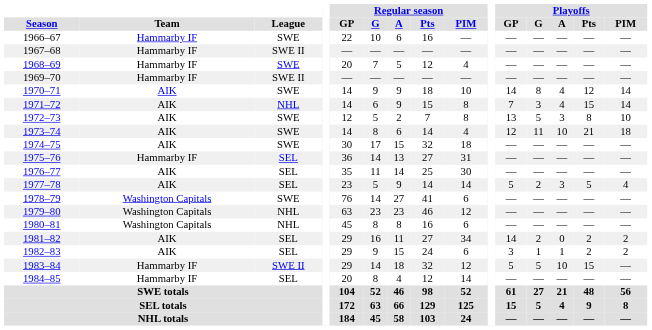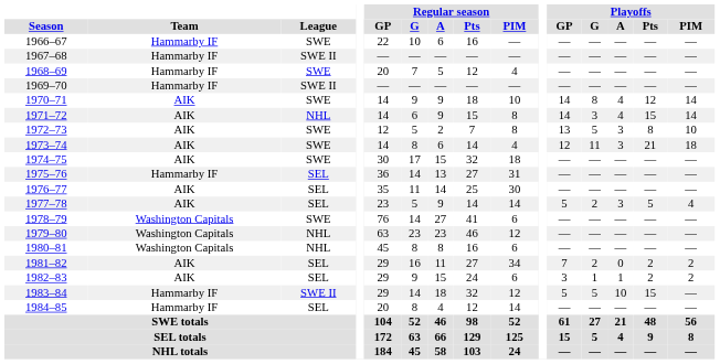 <table border="0" cellpadding="1" cellspacing="0" style="text-align:center; width:60em">
 <tr bgcolor="#e0e0e0">
 <th colspan="3" bgcolor="#ffffff"> </th>
 <th rowspan="99" bgcolor="#ffffff"> </th>
 <th colspan="5"><a href='#'>Regular season</a></th>
 <th rowspan="99" bgcolor="#ffffff"> </th>
 <th colspan="5"><a href='#'>Playoffs</a></th>
 </tr>
 <tr bgcolor="#e0e0e0">
 <th><a href='#'>Season</a></th>
 <th>Team</th>
 <th>League</th>
 <th>GP</th>
 <th><a href='#'>G</a></th>
 <th><a href='#'>A</a></th>
 <th><a href='#'>Pts</a></th>
 <th><a href='#'>PIM</a></th>
 <th>GP</th>
 <th>G</th>
 <th>A</th>
 <th>Pts</th>
 <th>PIM</th>
 </tr>
 <tr>
 <td>1966–67</td>
 <td><a href='#'>Hammarby IF</a></td>
 <td>SWE</td>
 <td>22</td>
 <td>10</td>
 <td>6</td>
 <td>16</td>
 <td>—</td>
 <td>—</td>
 <td>—</td>
 <td>—</td>
 <td>—</td>
 <td>—</td>
 </tr>
 <tr bgcolor="#f0f0f0">
 <td>1967–68</td>
 <td>Hammarby IF</td>
 <td>SWE II</td>
 <td>—</td>
 <td>—</td>
 <td>—</td>
 <td>—</td>
 <td>—</td>
 <td>—</td>
 <td>—</td>
 <td>—</td>
 <td>—</td>
 <td>—</td>
 </tr>
 <tr>
 <td><a href='#'>1968–69</a></td>
 <td>Hammarby IF</td>
 <td><a href='#'>SWE</a></td>
 <td>20</td>
 <td>7</td>
 <td>5</td>
 <td>12</td>
 <td>4</td>
 <td>—</td>
 <td>—</td>
 <td>—</td>
 <td>—</td>
 <td>—</td>
 </tr>
 <tr bgcolor="#f0f0f0">
 <td>1969–70</td>
 <td>Hammarby IF</td>
 <td>SWE II</td>
 <td>—</td>
 <td>—</td>
 <td>—</td>
 <td>—</td>
 <td>—</td>
 <td>—</td>
 <td>—</td>
 <td>—</td>
 <td>—</td>
 <td>—</td>
 </tr>
 <tr>
 <td><a href='#'>1970–71</a></td>
 <td><a href='#'>AIK</a></td>
 <td>SWE</td>
 <td>14</td>
 <td>9</td>
 <td>9</td>
 <td>18</td>
 <td>10</td>
 <td>14</td>
 <td>8</td>
 <td>4</td>
 <td>12</td>
 <td>14</td>
 </tr>
 <tr bgcolor="#f0f0f0">
 <td><a href='#'>1971–72</a></td>
 <td>AIK</td>
 <td><a href='#'>NHL</a></td>
 <td>14</td>
 <td>6</td>
 <td>9</td>
 <td>15</td>
 <td>8</td>
-<td>7</td>
+<td>14</td>
 <td>3</td>
 <td>4</td>
 <td>15</td>
 <td>14</td>
 </tr>
 <tr>
 <td><a href='#'>1972–73</a></td>
 <td>AIK</td>
 <td>SWE</td>
 <td>12</td>
 <td>5</td>
 <td>2</td>
 <td>7</td>
 <td>8</td>
 <td>13</td>
 <td>5</td>
 <td>3</td>
 <td>8</td>
 <td>10</td>
 </tr>
 <tr bgcolor="#f0f0f0">
 <td><a href='#'>1973–74</a></td>
 <td>AIK</td>
 <td>SWE</td>
 <td>14</td>
 <td>8</td>
 <td>6</td>
 <td>14</td>
 <td>4</td>
 <td>12</td>
 <td>11</td>
-<td>10</td>
+<td>3</td>
 <td>21</td>
 <td>18</td>
 </tr>
 <tr>
 <td><a href='#'>1974–75</a></td>
 <td>AIK</td>
 <td>SWE</td>
 <td>30</td>
 <td>17</td>
 <td>15</td>
 <td>32</td>
 <td>18</td>
 <td>—</td>
 <td>—</td>
 <td>—</td>
 <td>—</td>
 <td>—</td>
 </tr>
 <tr bgcolor="#f0f0f0">
 <td><a href='#'>1975–76</a></td>
 <td>Hammarby IF</td>
 <td><a href='#'>SEL</a></td>
 <td>36</td>
 <td>14</td>
 <td>13</td>
 <td>27</td>
 <td>31</td>
 <td>—</td>
 <td>—</td>
 <td>—</td>
 <td>—</td>
 <td>—</td>
 </tr>
 <tr>
 <td><a href='#'>1976–77</a></td>
 <td>AIK</td>
 <td>SEL</td>
 <td>35</td>
 <td>11</td>
 <td>14</td>
 <td>25</td>
 <td>30</td>
 <td>—</td>
 <td>—</td>
 <td>—</td>
 <td>—</td>
 <td>—</td>
 </tr>
 <tr bgcolor="#f0f0f0">
 <td><a href='#'>1977–78</a></td>
 <td>AIK</td>
 <td>SEL</td>
 <td>23</td>
 <td>5</td>
 <td>9</td>
 <td>14</td>
 <td>14</td>
 <td>5</td>
 <td>2</td>
 <td>3</td>
 <td>5</td>
 <td>4</td>
 </tr>
 <tr>
 <td><a href='#'>1978–79</a></td>
 <td><a href='#'>Washington Capitals</a></td>
 <td>SWE</td>
 <td>76</td>
 <td>14</td>
 <td>27</td>
 <td>41</td>
 <td>6</td>
 <td>—</td>
 <td>—</td>
 <td>—</td>
 <td>—</td>
 <td>—</td>
 </tr>
 <tr bgcolor="#f0f0f0">
 <td><a href='#'>1979–80</a></td>
 <td>Washington Capitals</td>
 <td>NHL</td>
 <td>63</td>
 <td>23</td>
 <td>23</td>
 <td>46</td>
 <td>12</td>
 <td>—</td>
 <td>—</td>
 <td>—</td>
 <td>—</td>
 <td>—</td>
 </tr>
 <tr>
 <td><a href='#'>1980–81</a></td>
 <td>Washington Capitals</td>
 <td>NHL</td>
 <td>45</td>
 <td>8</td>
 <td>8</td>
 <td>16</td>
 <td>6</td>
 <td>—</td>
 <td>—</td>
 <td>—</td>
 <td>—</td>
 <td>—</td>
 </tr>
 <tr bgcolor="#f0f0f0">
 <td><a href='#'>1981–82</a></td>
 <td>AIK</td>
 <td>SEL</td>
 <td>29</td>
 <td>16</td>
 <td>11</td>
 <td>27</td>
 <td>34</td>
-<td>14</td>
+<td>7</td>
 <td>2</td>
 <td>0</td>
 <td>2</td>
 <td>2</td>
 </tr>
 <tr>
 <td><a href='#'>1982–83</a></td>
 <td>AIK</td>
 <td>SEL</td>
 <td>29</td>
 <td>9</td>
 <td>15</td>
 <td>24</td>
 <td>6</td>
 <td>3</td>
 <td>1</td>
 <td>1</td>
 <td>2</td>
 <td>2</td>
 </tr>
 <tr bgcolor="#f0f0f0">
 <td><a href='#'>1983–84</a></td>
 <td>Hammarby IF</td>
 <td><a href='#'>SWE II</a></td>
 <td>29</td>
 <td>14</td>
 <td>18</td>
 <td>32</td>
 <td>12</td>
 <td>5</td>
 <td>5</td>
 <td>10</td>
 <td>15</td>
 <td>—</td>
 </tr>
 <tr>
 <td><a href='#'>1984–85</a></td>
 <td>Hammarby IF</td>
 <td>SEL</td>
 <td>20</td>
 <td>8</td>
 <td>4</td>
 <td>12</td>
 <td>14</td>
 <td>—</td>
 <td>—</td>
 <td>—</td>
 <td>—</td>
 <td>—</td>
 </tr>
 <tr bgcolor="#e0e0e0">
 <th colspan="3">SWE totals</th>
 <th>104</th>
 <th>52</th>
 <th>46</th>
 <th>98</th>
 <th>52</th>
 <th>61</th>
 <th>27</th>
 <th>21</th>
 <th>48</th>
 <th>56</th>
 </tr>
 <tr bgcolor="#e0e0e0">
 <th colspan="3">SEL totals</th>
 <th>172</th>
 <th>63</th>
 <th>66</th>
 <th>129</th>
 <th>125</th>
 <th>15</th>
 <th>5</th>
 <th>4</th>
 <th>9</th>
 <th>8</th>
 </tr>
 <tr bgcolor="#e0e0e0">
 <th colspan="3">NHL totals</th>
 <th>184</th>
 <th>45</th>
 <th>58</th>
 <th>103</th>
 <th>24</th>
 <th>—</th>
 <th>—</th>
 <th>—</th>
 <th>—</th>
 <th>—</th>
 </tr>
 </table>
